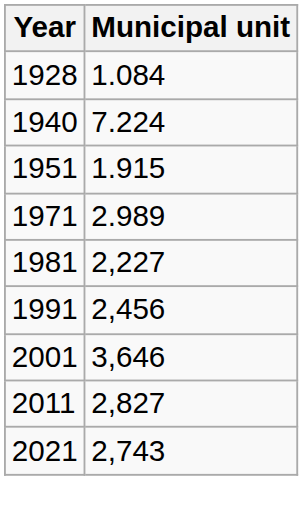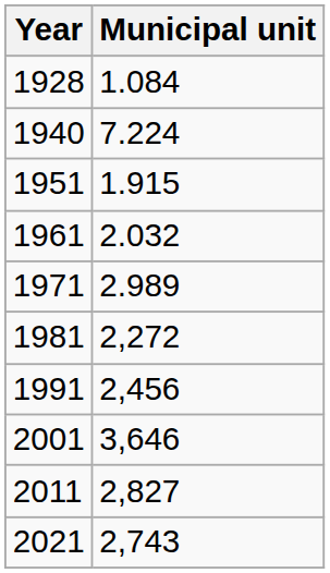 <table class="wikitable">
 <tr>
 <th>Year</th>
 <th>Municipal unit</th>
 </tr>
 <tr>
 <td>1928</td>
 <td>1.084</td>
 </tr>
 <tr>
 <td>1940</td>
 <td>7.224</td>
 </tr>
 <tr>
 <td>1951</td>
 <td>1.915</td>
 </tr>
 <tr>
+<td>1961</td>
+<td>2.032</td>
+</tr>
+<tr>
 <td>1971</td>
 <td>2.989</td>
 </tr>
 <tr>
 <td>1981</td>
-<td>2,227</td>
+<td>2,272</td>
 </tr>
 <tr>
 <td>1991</td>
 <td>2,456</td>
 </tr>
 <tr>
 <td>2001</td>
 <td>3,646</td>
 </tr>
 <tr>
 <td>2011</td>
 <td>2,827</td>
 </tr>
 <tr>
 <td>2021</td>
 <td>2,743</td>
 </tr>
 </table>
